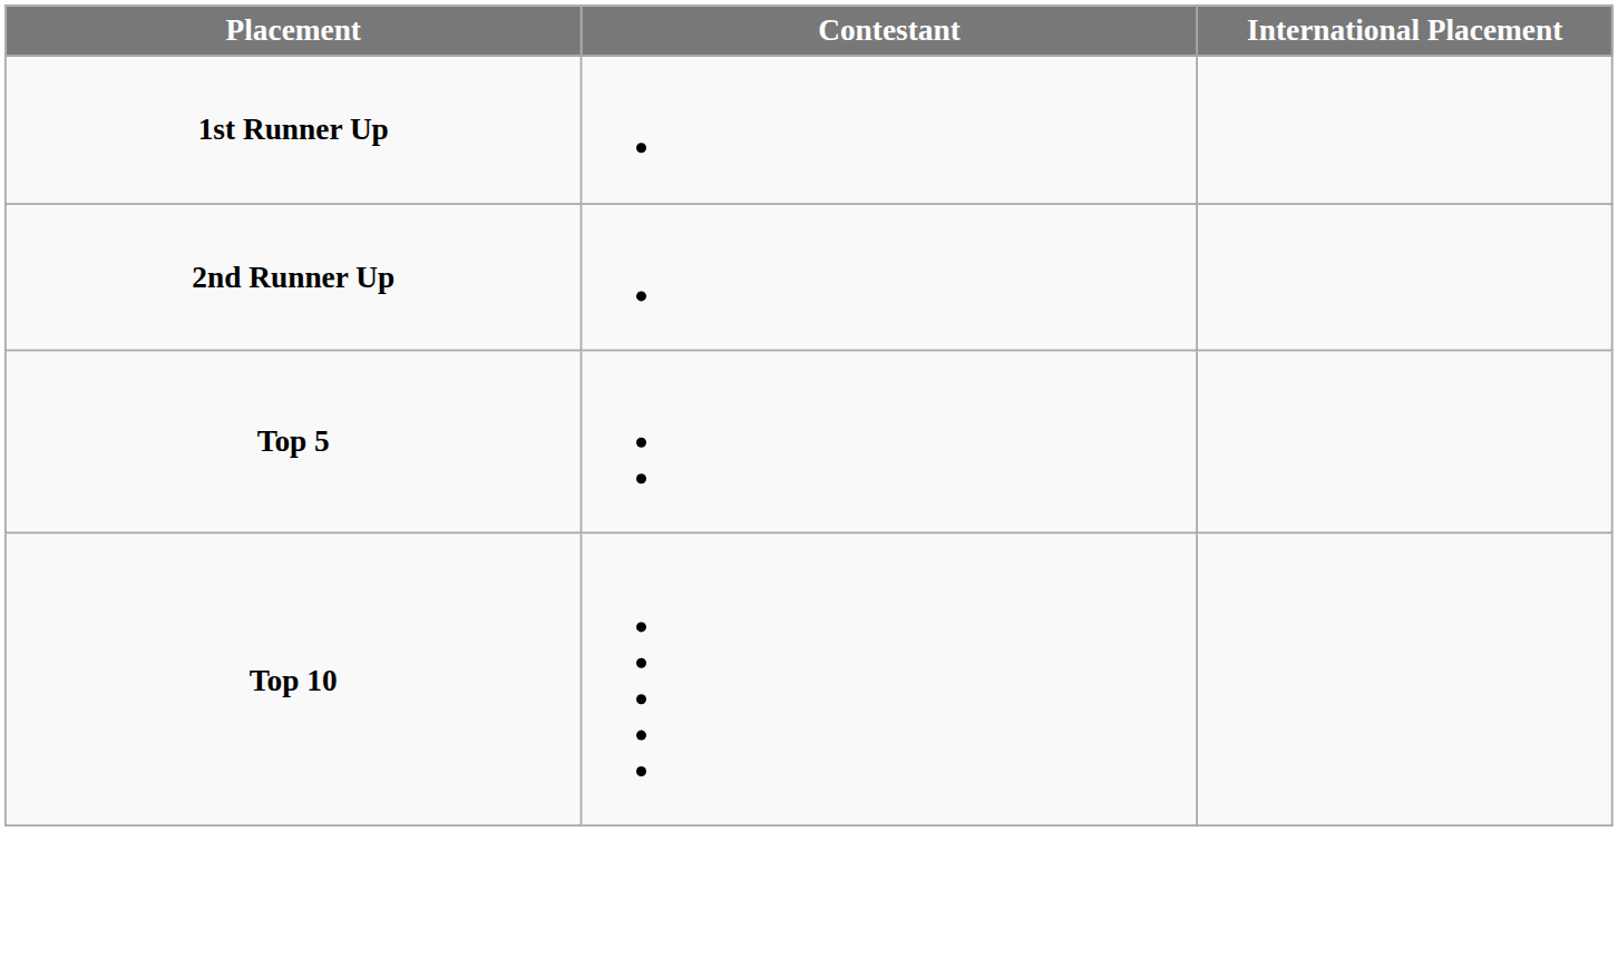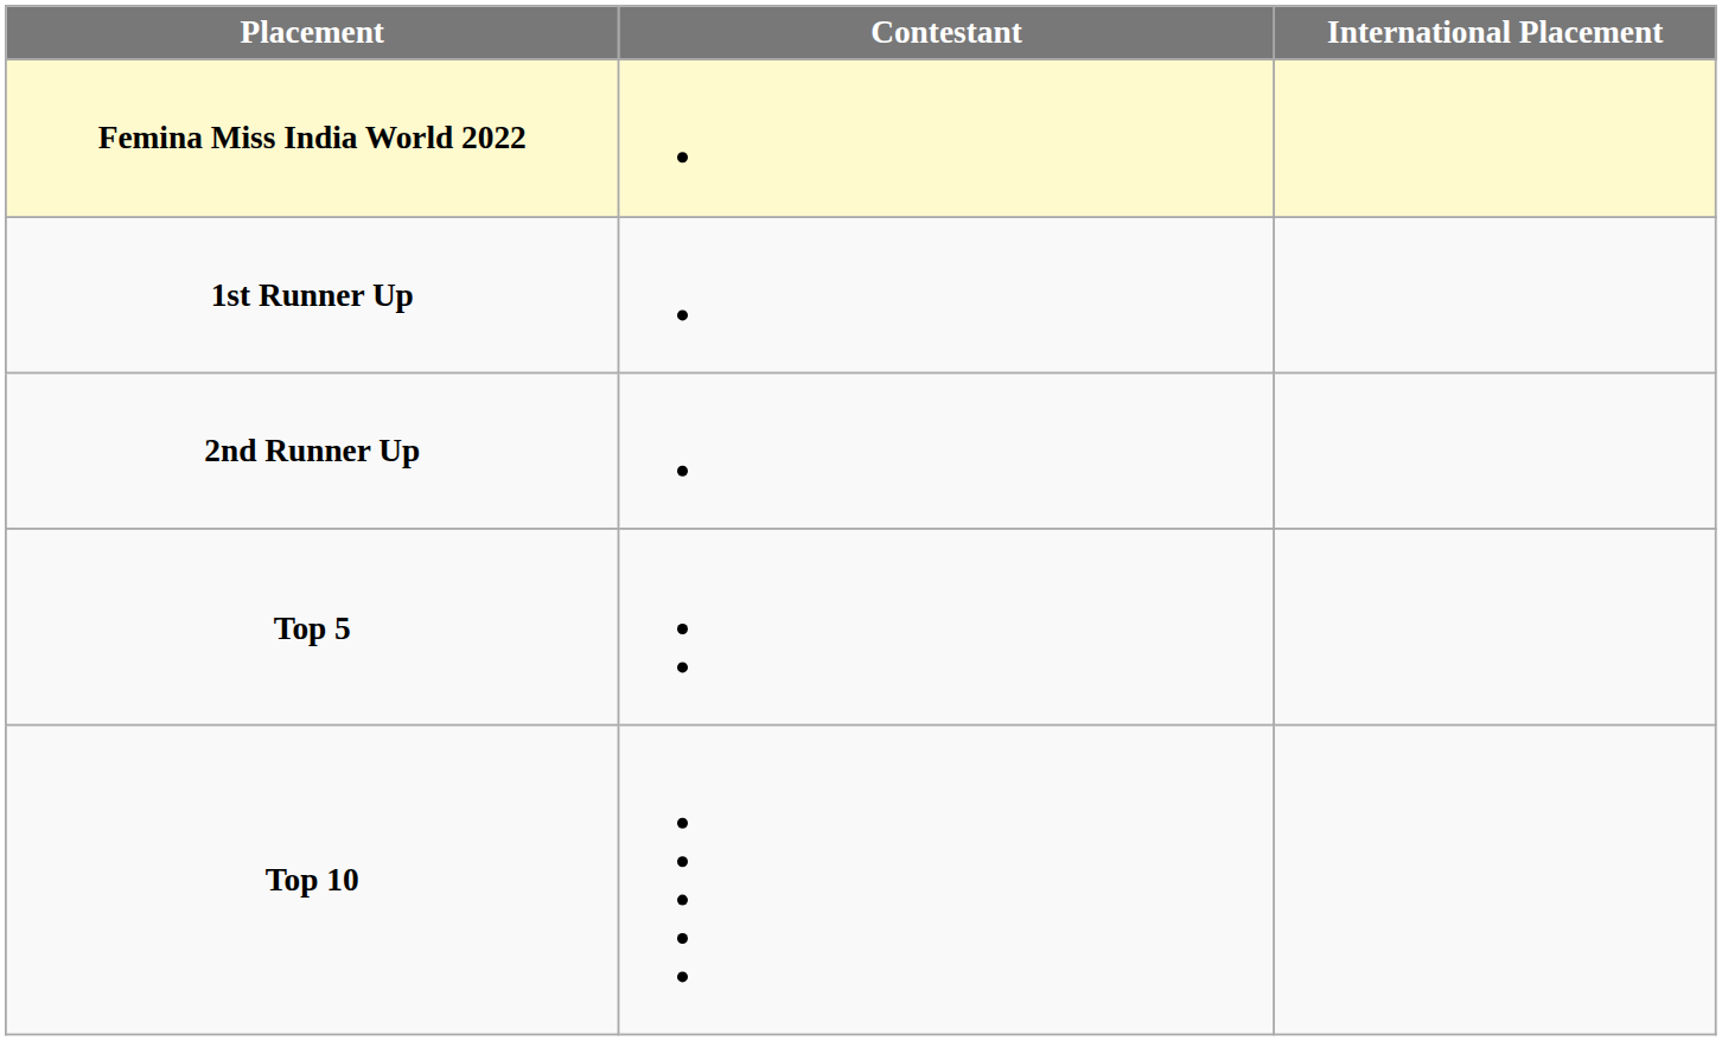 <table class="wikitable sortable" style="font-size: 95%;">
 <tr>
 <th style="width:280px;background-color:#787878;color:#FFFFFF;">Placement</th>
 <th style="width:300px;background-color:#787878;color:#FFFFFF;">Contestant</th>
 <th style="width:200px;background-color:#787878;color:#FFFFFF;">International Placement</th>
+</tr>
+<tr align="center" style="background:#FFFACD;">
+<td><strong>Femina Miss India World 2022</strong></td>
+<td><br><ul><li></li></ul></td>
+<td></td>
 </tr>
 <tr align="center">
 <td><strong>1st Runner Up</strong></td>
 <td><br><ul><li></li></ul></td>
 <td></td>
 </tr>
 <tr align="center">
 <td><strong>2nd Runner Up</strong></td>
 <td><br><ul><li></li></ul></td>
 <td></td>
 </tr>
 <tr align="center">
 <td><strong>Top 5</strong></td>
 <td><br><ul><li></li><li></li></ul></td>
 <td></td>
 </tr>
 <tr align="center">
 <td><strong>Top 10</strong></td>
 <td><br><ul><li></li><li></li><li></li><li></li><li></li></ul></td>
 </tr>
 </table>
